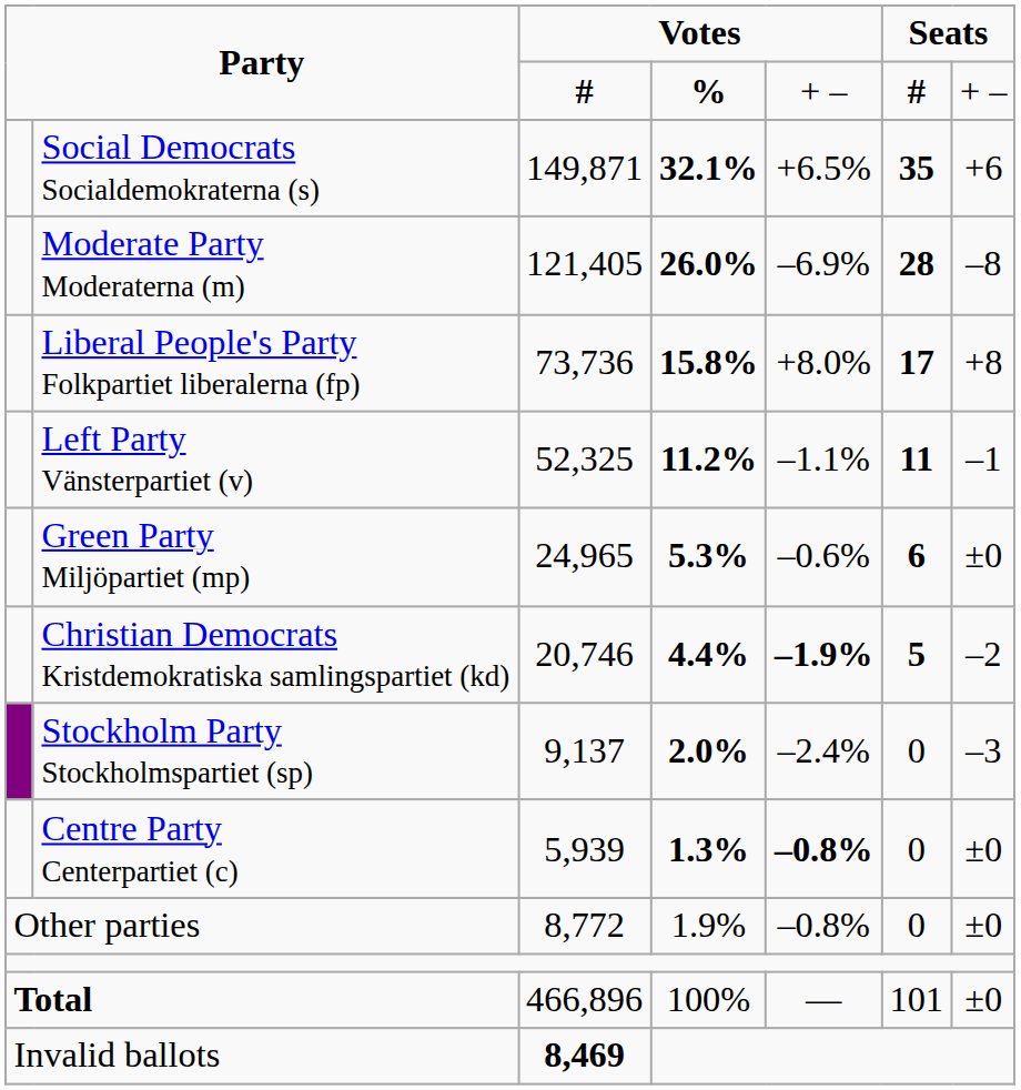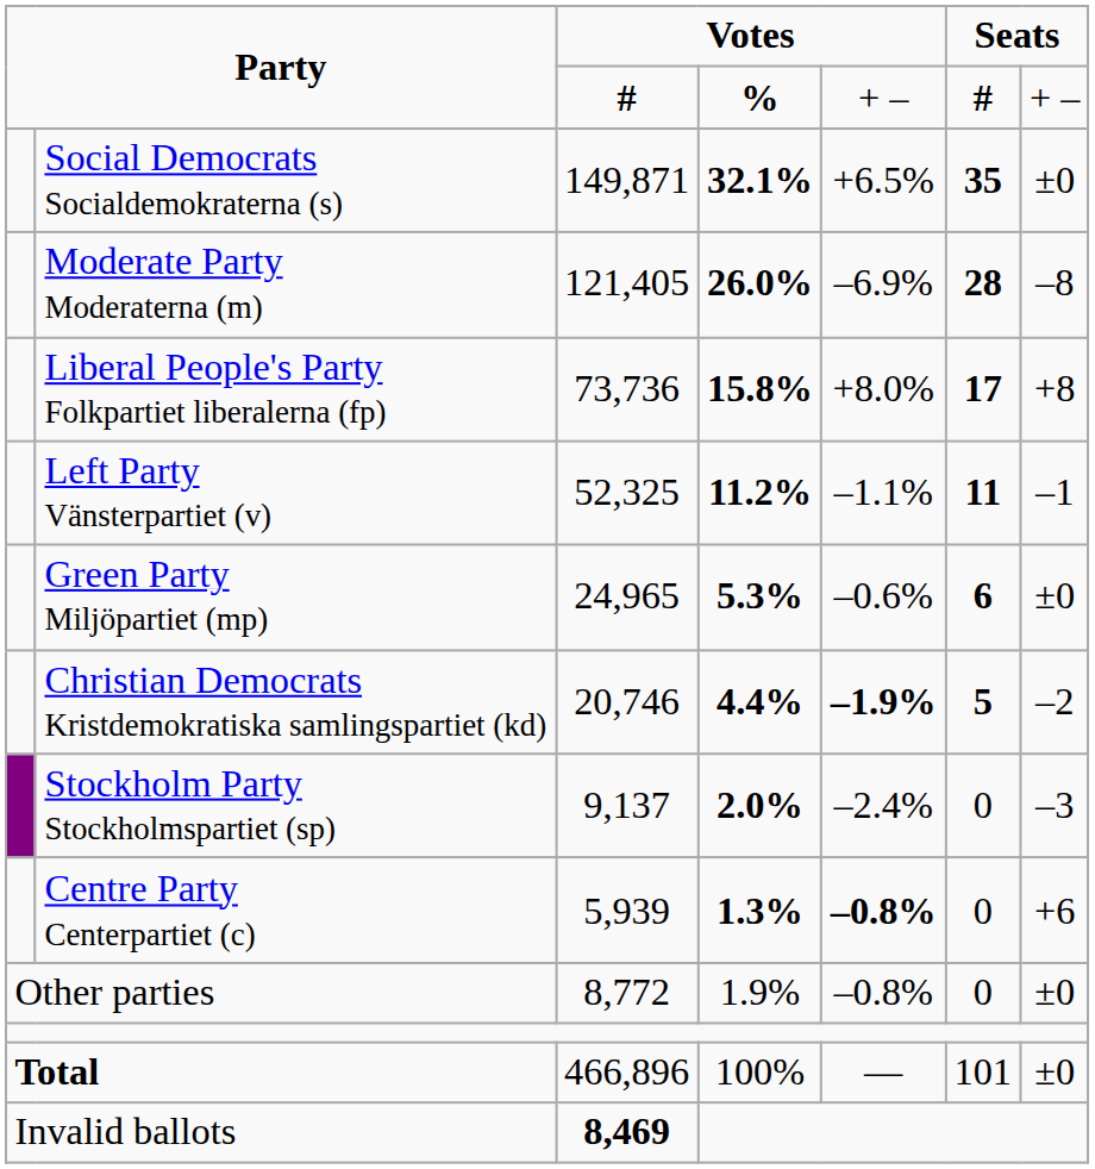 <table class="wikitable">
 <tr>
 <td colspan=2 rowspan=2 align="center"><strong>Party</strong></td>
 <td colspan=3 align="center"><strong>Votes</strong></td>
 <td colspan=2 align="center"><strong>Seats</strong></td>
 </tr>
 <tr>
 <td align="center"><strong>#</strong></td>
 <td align="center"><strong>%</strong></td>
 <td align="center">+ –</td>
 <td align="center"><strong>#</strong></td>
 <td align="center">+ –</td>
 </tr>
 <tr>
 <td bgcolor=></td>
 <td align="left"><a href='#'>Social Democrats</a><br><small>Socialdemokraterna (s)</small></td>
 <td align="center">149,871</td>
 <td align="center"><strong>32.1%</strong></td>
 <td align="center">+6.5%</td>
 <td align="center"><strong>35</strong></td>
-<td align="center">+6</td>
+<td align="center">±0</td>
 </tr>
 <tr>
 <td bgcolor=></td>
 <td align="left"><a href='#'>Moderate Party</a><br><small>Moderaterna (m)</small></td>
 <td align="center">121,405</td>
 <td align="center"><strong>26.0%</strong></td>
 <td align="center">–6.9%</td>
 <td align="center"><strong>28</strong></td>
 <td align="center">–8</td>
 </tr>
 <tr>
 <td bgcolor=></td>
 <td align="left"><a href='#'>Liberal People's Party</a><br><small>Folkpartiet liberalerna (fp)</small></td>
 <td align="center">73,736</td>
 <td align="center"><strong>15.8%</strong></td>
 <td align="center">+8.0%</td>
 <td align="center"><strong>17</strong></td>
 <td align="center">+8</td>
 </tr>
 <tr>
 <td bgcolor=></td>
 <td align="left"><a href='#'>Left Party</a><br><small>Vänsterpartiet (v)</small></td>
 <td align="center">52,325</td>
 <td align="center"><strong>11.2%</strong></td>
 <td align="center">–1.1%</td>
 <td align="center"><strong>11</strong></td>
 <td align="center">–1</td>
 </tr>
 <tr>
 <td bgcolor=></td>
 <td align="left"><a href='#'>Green Party</a><br><small>Miljöpartiet (mp)</small></td>
 <td align="center">24,965</td>
 <td align="center"><strong>5.3%</strong></td>
 <td align="center">–0.6%</td>
 <td align="center"><strong>6</strong></td>
 <td align="center">±0</td>
 </tr>
 <tr>
 <td bgcolor=></td>
 <td align="left"><a href='#'>Christian Democrats</a><br><small>Kristdemokratiska samlingspartiet (kd)</small></td>
 <td align="center">20,746</td>
 <td align="center"><strong>4.4%</strong></td>
 <td align="center"><strong>–1.9%</strong></td>
 <td align="center"><strong>5</strong></td>
 <td align="center">–2</td>
 </tr>
 <tr>
 <td bgcolor="purple" width="5"></td>
 <td align="left"><a href='#'>Stockholm Party</a><br><small>Stockholmspartiet (sp)</small></td>
 <td align="center">9,137</td>
 <td align="center"><strong>2.0%</strong></td>
 <td align="center">–2.4%</td>
 <td align="center">0</td>
 <td align="center">–3</td>
 </tr>
 <tr>
 <td bgcolor=></td>
 <td align="left"><a href='#'>Centre Party</a><br><small>Centerpartiet (c)</small></td>
 <td align="center">5,939</td>
 <td align="center"><strong>1.3%</strong></td>
 <td align="center"><strong>–0.8%</strong></td>
 <td align="center">0</td>
-<td align="center">±0</td>
+<td align="center">+6</td>
 </tr>
 <tr>
 <td colspan="2" align="left">Other parties</td>
 <td align="center">8,772</td>
 <td align="center">1.9%</td>
 <td align="center">–0.8%</td>
 <td align="center">0</td>
 <td align="center">±0</td>
 </tr>
 <tr>
 <td colspan=7></td>
 </tr>
 <tr>
 <td colspan="2" align="left"><strong>Total</strong></td>
 <td align="center">466,896</td>
 <td align="center">100%</td>
 <td align="center">—</td>
 <td align="center">101</td>
 <td align="center">±0</td>
 </tr>
 <tr>
 <td colspan="2" align="left">Invalid ballots</td>
 <td align="center"><strong>8,469</strong></td>
 </tr>
 </table>
